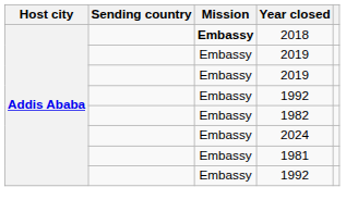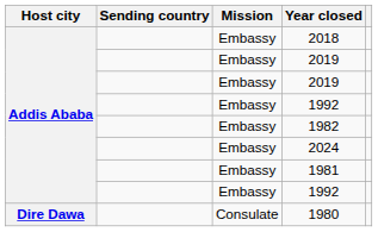 <table class="wikitable plainrowheaders">
 <tr>
 <th scope="col">Host city</th>
 <th scope="col">Sending country</th>
 <th scope="col">Mission</th>
 <th scope="col">Year closed</th>
 <th scope="col"></th>
 </tr>
 <tr>
 <th rowspan="8"><a href='#'>Addis Ababa</a></th>
 <td></td>
-<td style="text-align:center;"><strong>Embassy</strong></td>
+<td style="text-align:center;">Embassy</td>
 <td style="text-align:center;">2018</td>
 <td style="text-align:center;"></td>
 </tr>
 <tr>
 <td></td>
 <td style="text-align:center;">Embassy</td>
 <td style="text-align:center;">2019</td>
 <td style="text-align:center;"></td>
 </tr>
 <tr>
 <td></td>
 <td style="text-align:center;">Embassy</td>
 <td style="text-align:center;">2019</td>
 <td style="text-align:center;"></td>
 </tr>
 <tr>
 <td></td>
 <td style="text-align:center;">Embassy</td>
 <td style="text-align:center;">1992</td>
 <td style="text-align:center;"></td>
 </tr>
 <tr>
 <td></td>
 <td style="text-align:center;">Embassy</td>
 <td style="text-align:center;">1982</td>
 <td style="text-align:center;"></td>
 </tr>
 <tr>
 <td></td>
 <td style="text-align:center;">Embassy</td>
 <td style="text-align:center;">2024</td>
 <td style="text-align:center;"></td>
 </tr>
 <tr>
 <td></td>
 <td style="text-align:center;">Embassy</td>
 <td style="text-align:center;">1981</td>
 <td style="text-align:center;"></td>
 </tr>
 <tr>
 <td></td>
 <td style="text-align:center;">Embassy</td>
 <td style="text-align:center;">1992</td>
 <td style="text-align:center;"></td>
 </tr>
+<tr>
+<th rowspan="1"><a href='#'>Dire Dawa</a></th>
+<td></td>
+<td style="text-align:center;">Consulate</td>
+<td style="text-align:center;">1980</td>
+<td style="text-align:center;"></td>
+</tr>
 </table>
